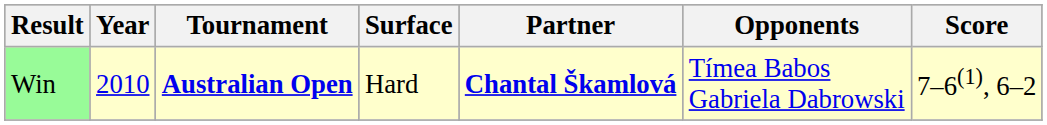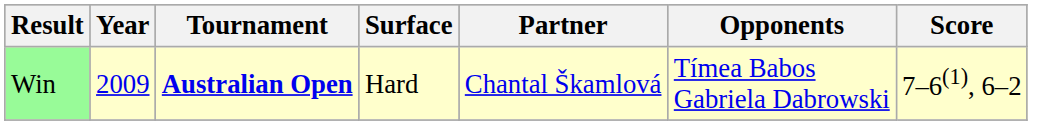 <table class="sortable wikitable">
 <tr>
 <th>Result</th>
 <th>Year</th>
 <th>Tournament</th>
 <th>Surface</th>
 <th>Partner</th>
 <th>Opponents</th>
 <th class="unsortable">Score</th>
 </tr>
 <tr style="background:#ffc;">
 <td style="background:#98fb98;">Win</td>
-<td><a href='#'>2010</a></td>
+<td><a href='#'>2009</a></td>
 <td><strong><a href='#'>Australian Open</a></strong></td>
 <td>Hard</td>
-<td><strong> <a href='#'>Chantal Škamlová</a></strong></td>
+<td> <a href='#'>Chantal Škamlová</a></td>
 <td> <a href='#'>Tímea Babos</a> <br>  <a href='#'>Gabriela Dabrowski</a></td>
 <td>7–6<sup>(1)</sup>, 6–2</td>
 </tr>
 </table>
